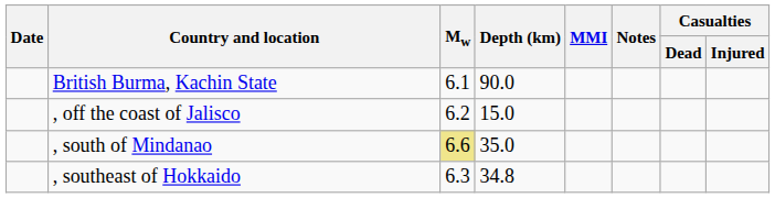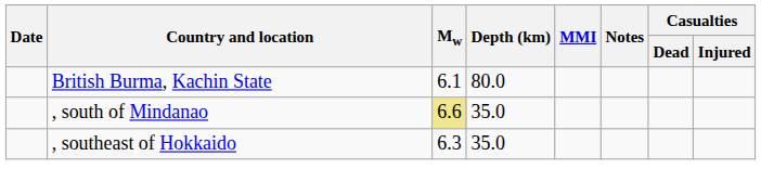 <table class="wikitable sortable sort-under" style="border:1px black; margin-left:1em;">
 <tr>
 <th rowspan="2"><small>Date</small></th>
 <th rowspan="2" style="width: 310px"><small>Country and location</small></th>
 <th rowspan="2"><small>M<sub>w</sub></small></th>
 <th rowspan="2"><small>Depth (km)</small></th>
 <th rowspan="2"><small><a href='#'>MMI</a></small></th>
 <th rowspan="2" class="unsortable"><small>Notes</small></th>
 <th colspan="2"><small>Casualties</small></th>
 </tr>
 <tr>
 <th><small>Dead</small></th>
 <th><small>Injured</small></th>
 </tr>
 <tr>
 <td></td>
 <td> <a href='#'>British Burma</a>, <a href='#'>Kachin State</a></td>
 <td>6.1</td>
-<td>90.0</td>
-<td></td>
-<td></td>
-<td></td>
-<td></td>
-</tr>
-<tr>
-<td></td>
-<td>, off the coast of <a href='#'>Jalisco</a></td>
-<td>6.2</td>
-<td>15.0</td>
+<td>80.0</td>
 <td></td>
 <td></td>
 <td></td>
 <td></td>
 </tr>
 <tr>
 <td></td>
 <td>, south of <a href='#'>Mindanao</a></td>
 <td style="background: khaki;">6.6</td>
 <td>35.0</td>
 <td></td>
 <td></td>
 <td></td>
 <td></td>
 </tr>
 <tr>
 <td></td>
 <td>, southeast of <a href='#'>Hokkaido</a></td>
 <td>6.3</td>
-<td>34.8</td>
+<td>35.0</td>
 <td></td>
 <td></td>
 <td></td>
 <td></td>
 </tr>
 </table>
